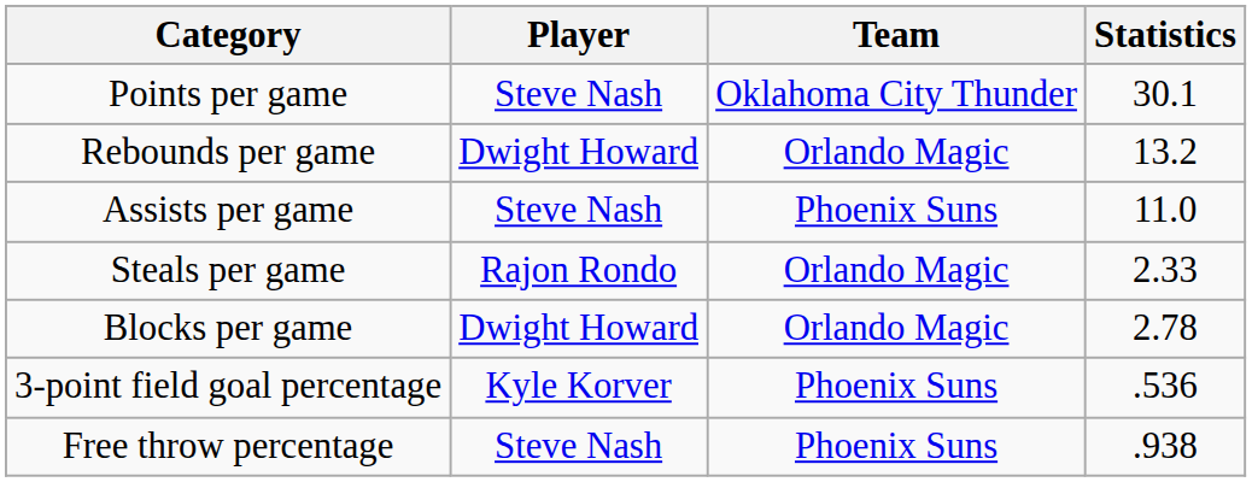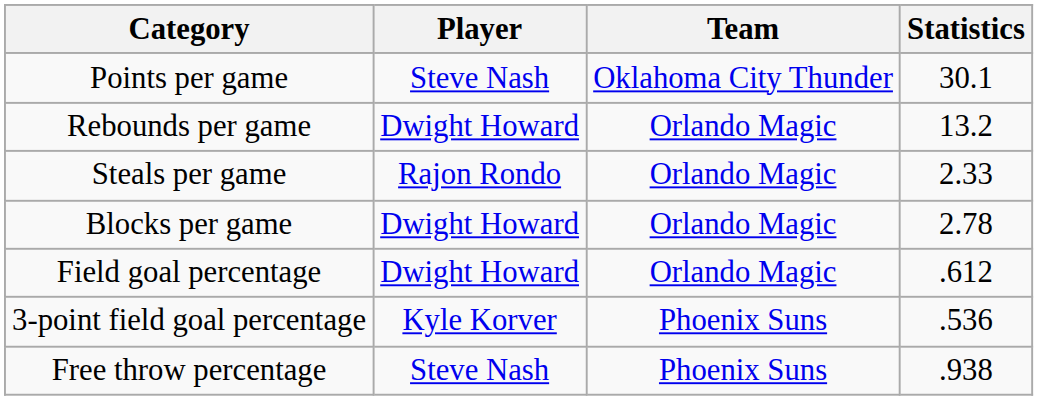 <table class="wikitable" style="text-align:center">
 <tr>
 <th>Category</th>
 <th>Player</th>
 <th>Team</th>
 <th>Statistics</th>
 </tr>
 <tr>
 <td>Points per game</td>
 <td><a href='#'>Steve Nash</a></td>
 <td><a href='#'>Oklahoma City Thunder</a></td>
 <td>30.1</td>
 </tr>
 <tr>
 <td>Rebounds per game</td>
 <td><a href='#'>Dwight Howard</a></td>
 <td><a href='#'>Orlando Magic</a></td>
 <td>13.2</td>
 </tr>
 <tr>
-<td>Assists per game</td>
-<td><a href='#'>Steve Nash</a></td>
-<td><a href='#'>Phoenix Suns</a></td>
-<td>11.0</td>
-</tr>
-<tr>
 <td>Steals per game</td>
 <td><a href='#'>Rajon Rondo</a></td>
 <td><a href='#'>Orlando Magic</a></td>
 <td>2.33</td>
 </tr>
 <tr>
 <td>Blocks per game</td>
 <td><a href='#'>Dwight Howard</a></td>
 <td><a href='#'>Orlando Magic</a></td>
 <td>2.78</td>
+</tr>
+<tr>
+<td>Field goal percentage</td>
+<td><a href='#'>Dwight Howard</a></td>
+<td><a href='#'>Orlando Magic</a></td>
+<td>.612</td>
 </tr>
 <tr>
 <td>3-point field goal percentage</td>
 <td><a href='#'>Kyle Korver</a></td>
 <td><a href='#'>Phoenix Suns</a></td>
 <td>.536</td>
 </tr>
 <tr>
 <td>Free throw percentage</td>
 <td><a href='#'>Steve Nash</a></td>
 <td><a href='#'>Phoenix Suns</a></td>
 <td>.938</td>
 </tr>
 </table>
